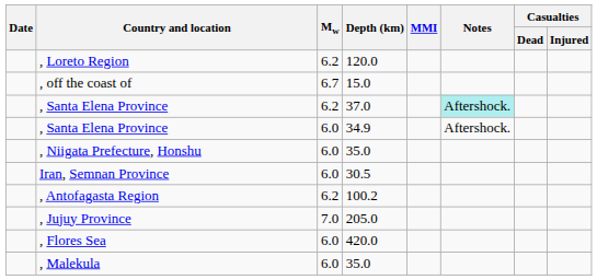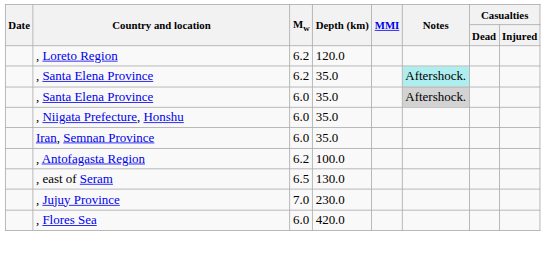 <table class="wikitable sortable sort-under" style="border:1px black; margin-left:1em;">
 <tr>
 <th rowspan="2"><small>Date</small></th>
 <th rowspan="2" style="width: 310px"><small>Country and location</small></th>
 <th rowspan="2"><small>M<sub>w</sub></small></th>
 <th rowspan="2"><small>Depth (km)</small></th>
 <th rowspan="2"><small><a href='#'>MMI</a></small></th>
 <th rowspan="2" class="unsortable"><small>Notes</small></th>
 <th colspan="2"><small>Casualties</small></th>
 </tr>
 <tr>
 <th><small>Dead</small></th>
 <th><small>Injured</small></th>
 </tr>
 <tr>
 <td></td>
 <td>, <a href='#'>Loreto Region</a></td>
 <td>6.2</td>
 <td>120.0</td>
 <td></td>
 <td></td>
 <td></td>
 <td></td>
 </tr>
 <tr>
 <td></td>
-<td>, off the coast of</td>
-<td>6.7</td>
-<td>15.0</td>
-<td></td>
-<td></td>
-<td></td>
-<td></td>
-</tr>
-<tr>
-<td></td>
 <td>, <a href='#'>Santa Elena Province</a></td>
 <td>6.2</td>
-<td>37.0</td>
+<td>35.0</td>
 <td></td>
 <td style="background: paleturquoise;">Aftershock.</td>
 <td></td>
 <td></td>
 </tr>
 <tr>
 <td></td>
 <td>, <a href='#'>Santa Elena Province</a></td>
 <td>6.0</td>
-<td>34.9</td>
+<td>35.0</td>
 <td></td>
-<td>Aftershock.</td>
+<td style="background: lightgrey;">Aftershock.</td>
 <td></td>
 <td></td>
 </tr>
 <tr>
 <td></td>
 <td>, <a href='#'>Niigata Prefecture</a>, <a href='#'>Honshu</a></td>
 <td>6.0</td>
 <td>35.0</td>
 <td></td>
 <td></td>
 <td></td>
 <td></td>
 </tr>
 <tr>
 <td></td>
 <td> <a href='#'>Iran</a>, <a href='#'>Semnan Province</a></td>
 <td>6.0</td>
-<td>30.5</td>
+<td>35.0</td>
 <td></td>
 <td></td>
 <td></td>
 <td></td>
 </tr>
 <tr>
 <td></td>
 <td>, <a href='#'>Antofagasta Region</a></td>
 <td>6.2</td>
-<td>100.2</td>
+<td>100.0</td>
+<td></td>
+<td></td>
+<td></td>
+<td></td>
+</tr>
+<tr>
+<td></td>
+<td>, east of <a href='#'>Seram</a></td>
+<td>6.5</td>
+<td>130.0</td>
 <td></td>
 <td></td>
 <td></td>
 <td></td>
 </tr>
 <tr>
 <td></td>
 <td>, <a href='#'>Jujuy Province</a></td>
 <td>7.0</td>
-<td>205.0</td>
+<td>230.0</td>
 <td></td>
 <td></td>
 <td></td>
 <td></td>
 </tr>
 <tr>
 <td></td>
 <td>, <a href='#'>Flores Sea</a></td>
 <td>6.0</td>
 <td>420.0</td>
 <td></td>
 <td></td>
 <td></td>
 <td></td>
 </tr>
-<tr>
-<td></td>
-<td>, <a href='#'>Malekula</a></td>
-<td>6.0</td>
-<td>35.0</td>
-<td></td>
-<td></td>
-<td></td>
-<td></td>
-</tr>
 </table>
